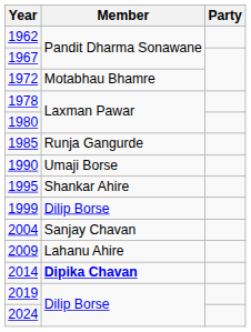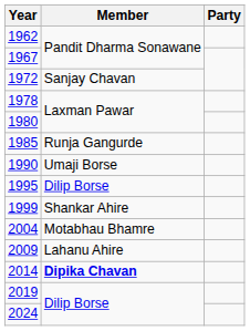 <table class="wikitable">
 <tr>
 <th>Year</th>
 <th>Member</th>
 <th colspan=2>Party</th>
 </tr>
 <tr>
 <td><a href='#'>1962</a></td>
 <td rowspan="2">Pandit Dharma Sonawane</td>
 <td></td>
 </tr>
 <tr>
 <td><a href='#'>1967</a></td>
 </tr>
 <tr>
 <td><a href='#'>1972</a></td>
-<td>Motabhau Bhamre</td>
+<td>Sanjay Chavan</td>
 </tr>
 <tr>
 <td><a href='#'>1978</a></td>
 <td rowspan="2">Laxman Pawar</td>
 <td></td>
 </tr>
 <tr>
 <td><a href='#'>1980</a></td>
 </tr>
 <tr>
 <td><a href='#'>1985</a></td>
 <td>Runja Gangurde</td>
 <td></td>
 </tr>
 <tr>
 <td><a href='#'>1990</a></td>
 <td>Umaji Borse</td>
 <td></td>
 </tr>
 <tr>
 <td><a href='#'>1995</a></td>
+<td><a href='#'>Dilip Borse</a></td>
+<td></td>
+</tr>
+<tr>
+<td><a href='#'>1999</a></td>
 <td>Shankar Ahire</td>
 <td></td>
 </tr>
 <tr>
-<td><a href='#'>1999</a></td>
-<td><a href='#'>Dilip Borse</a></td>
-<td></td>
-</tr>
-<tr>
 <td><a href='#'>2004</a></td>
-<td>Sanjay Chavan</td>
+<td>Motabhau Bhamre</td>
 <td></td>
 </tr>
 <tr>
 <td><a href='#'>2009</a></td>
 <td>Lahanu Ahire</td>
 <td></td>
 </tr>
 <tr>
 <td><a href='#'>2014</a></td>
 <td><strong><a href='#'>Dipika Chavan</a></strong></td>
 <td></td>
 </tr>
 <tr>
 <td><a href='#'>2019</a></td>
 <td Rowspan=2><a href='#'>Dilip Borse</a></td>
 <td></td>
 </tr>
 <tr>
 <td><a href='#'>2024</a></td>
 </tr>
 </table>
